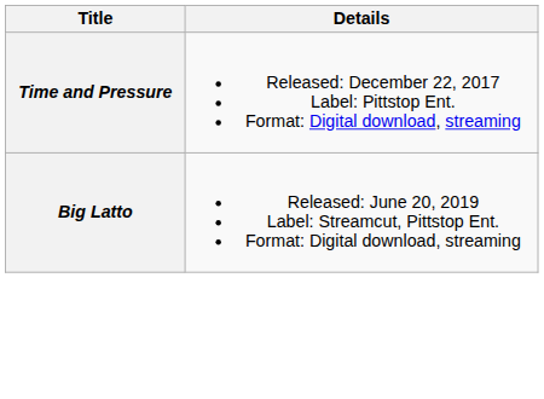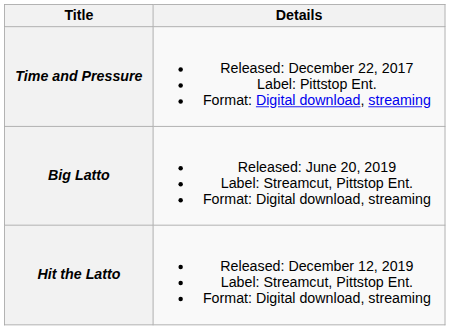 <table class="wikitable plainrowheaders" style="text-align:center">
 <tr>
 <th scope="col" style="width:10em">Title</th>
 <th scope="col" style="width:20em">Details</th>
 </tr>
 <tr>
 <th scope="row"><em>Time and Pressure</em></th>
 <td><br><ul><li>Released: December 22, 2017</li><li>Label: Pittstop Ent.</li><li>Format: <a href='#'>Digital download</a>, <a href='#'>streaming</a></li></ul></td>
 </tr>
 <tr>
 <th scope="row"><em>Big Latto</em></th>
 <td><br><ul><li>Released: June 20, 2019</li><li>Label: Streamcut, Pittstop Ent.</li><li>Format: Digital download, streaming</li></ul></td>
 </tr>
+<tr>
+<th scope="row"><em>Hit the Latto</em></th>
+<td><br><ul><li>Released: December 12, 2019</li><li>Label: Streamcut, Pittstop Ent.</li><li>Format: Digital download, streaming</li></ul></td>
+</tr>
 </table>
